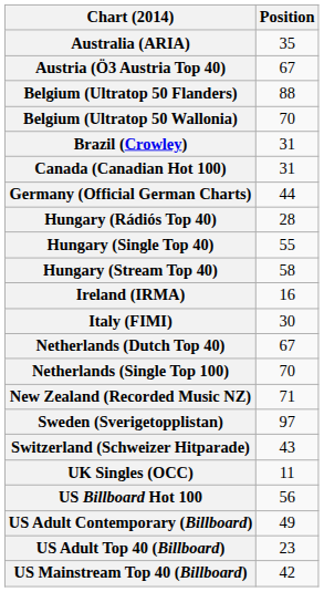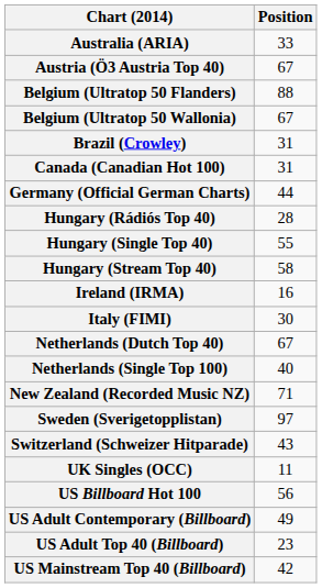 <table class="wikitable plainrowheaders sortable" style="text-align:center">
 <tr>
 <th scope="col">Chart (2014)</th>
 <th scope="col">Position</th>
 </tr>
 <tr>
 <th scope="row">Australia (ARIA)</th>
-<td>35</td>
+<td>33</td>
 </tr>
 <tr>
 <th scope="row">Austria (Ö3 Austria Top 40)</th>
 <td>67</td>
 </tr>
 <tr>
 <th scope="row">Belgium (Ultratop 50 Flanders)</th>
 <td>88</td>
 </tr>
 <tr>
 <th scope="row">Belgium (Ultratop 50 Wallonia)</th>
-<td>70</td>
+<td>67</td>
 </tr>
 <tr>
 <th scope="row">Brazil (<a href='#'>Crowley</a>)</th>
 <td>31</td>
 </tr>
 <tr>
 <th scope="row">Canada (Canadian Hot 100)</th>
 <td>31</td>
 </tr>
 <tr>
 <th scope="row">Germany (Official German Charts)</th>
 <td>44</td>
 </tr>
 <tr>
 <th scope="row">Hungary (Rádiós Top 40)</th>
 <td>28</td>
 </tr>
 <tr>
 <th scope="row">Hungary (Single Top 40)</th>
 <td>55</td>
 </tr>
 <tr>
 <th scope="row">Hungary (Stream Top 40)</th>
 <td>58</td>
 </tr>
 <tr>
 <th scope="row">Ireland (IRMA)</th>
 <td>16</td>
 </tr>
 <tr>
 <th scope="row">Italy (FIMI)</th>
 <td>30</td>
 </tr>
 <tr>
 <th scope="row">Netherlands (Dutch Top 40)</th>
 <td>67</td>
 </tr>
 <tr>
 <th scope="row">Netherlands (Single Top 100)</th>
-<td>70</td>
+<td>40</td>
 </tr>
 <tr>
 <th scope="row">New Zealand (Recorded Music NZ)</th>
 <td>71</td>
 </tr>
 <tr>
 <th scope="row">Sweden (Sverigetopplistan)</th>
 <td>97</td>
 </tr>
 <tr>
 <th scope="row">Switzerland (Schweizer Hitparade)</th>
 <td>43</td>
 </tr>
 <tr>
 <th scope="row">UK Singles (OCC)</th>
 <td>11</td>
 </tr>
 <tr>
 <th scope="row">US <em>Billboard</em> Hot 100</th>
 <td>56</td>
 </tr>
 <tr>
 <th scope="row">US Adult Contemporary (<em>Billboard</em>)</th>
 <td>49</td>
 </tr>
 <tr>
 <th scope="row">US Adult Top 40 (<em>Billboard</em>)</th>
 <td>23</td>
 </tr>
 <tr>
 <th scope="row">US Mainstream Top 40 (<em>Billboard</em>)</th>
 <td>42</td>
 </tr>
 </table>
